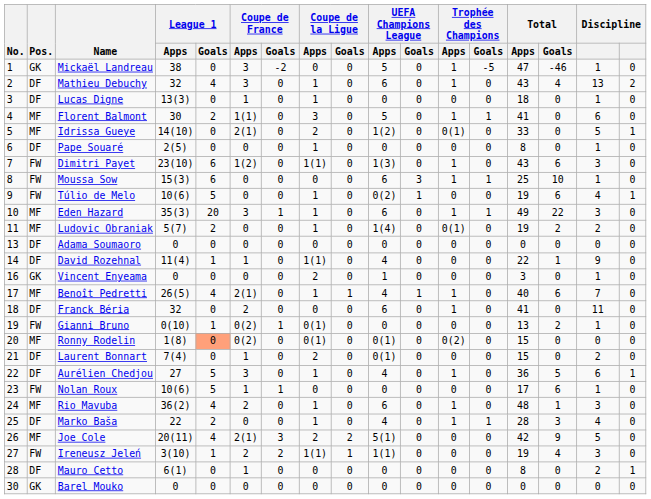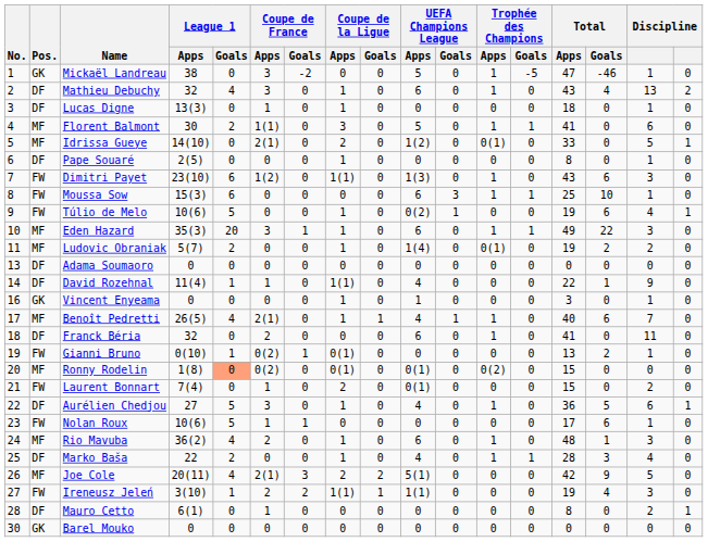 <table class="wikitable" style="text-align:center">
 <tr>
 <th rowspan="2" style="vertical-align:bottom;">No.</th>
 <th rowspan="2" style="vertical-align:bottom;">Pos.</th>
 <th rowspan="2" style="vertical-align:bottom;">Name</th>
 <th colspan="2" style="width:85px;"><a href='#'>League 1</a></th>
 <th colspan="2" style="width:85px;"><a href='#'>Coupe de France</a></th>
 <th colspan="2" style="width:85px;"><a href='#'>Coupe de la Ligue</a></th>
 <th colspan="2" style="width:85px;"><a href='#'>UEFA Champions League</a></th>
 <th colspan="2" style="width:85px;"><a href='#'>Trophée des Champions</a></th>
 <th colspan="2" style="width:85px;">Total</th>
 <th colspan="2" style="width:85px;">Discipline</th>
 </tr>
 <tr>
 <th>Apps</th>
 <th>Goals</th>
 <th>Apps</th>
 <th>Goals</th>
 <th>Apps</th>
 <th>Goals</th>
 <th>Apps</th>
 <th>Goals</th>
 <th>Apps</th>
 <th>Goals</th>
 <th>Apps</th>
 <th>Goals</th>
 <th></th>
 <th></th>
 </tr>
 <tr>
 <td align="left">1</td>
 <td align="left">GK</td>
 <td align="left"> <a href='#'>Mickaël Landreau</a></td>
 <td>38</td>
 <td>0</td>
 <td>3</td>
 <td>-2</td>
 <td>0</td>
 <td>0</td>
 <td>5</td>
 <td>0</td>
 <td>1</td>
 <td>-5</td>
 <td>47</td>
 <td>-46</td>
 <td>1</td>
 <td>0</td>
 </tr>
 <tr>
 <td align="left">2</td>
 <td align="left">DF</td>
 <td align="left"> <a href='#'>Mathieu Debuchy</a></td>
 <td>32</td>
 <td>4</td>
 <td>3</td>
 <td>0</td>
 <td>1</td>
 <td>0</td>
 <td>6</td>
 <td>0</td>
 <td>1</td>
 <td>0</td>
 <td>43</td>
 <td>4</td>
 <td>13</td>
 <td>2</td>
 </tr>
 <tr>
 <td align="left">3</td>
 <td align="left">DF</td>
 <td align="left"> <a href='#'>Lucas Digne</a></td>
 <td>13(3)</td>
 <td>0</td>
 <td>1</td>
 <td>0</td>
 <td>1</td>
 <td>0</td>
 <td>0</td>
 <td>0</td>
 <td>0</td>
 <td>0</td>
 <td>18</td>
 <td>0</td>
 <td>1</td>
 <td>0</td>
 </tr>
 <tr>
 <td align="left">4</td>
 <td align="left">MF</td>
 <td align="left"> <a href='#'>Florent Balmont</a></td>
 <td>30</td>
 <td>2</td>
 <td>1(1)</td>
 <td>0</td>
 <td>3</td>
 <td>0</td>
 <td>5</td>
 <td>0</td>
 <td>1</td>
 <td>1</td>
 <td>41</td>
 <td>0</td>
 <td>6</td>
 <td>0</td>
 </tr>
 <tr>
 <td align="left">5</td>
 <td align="left">MF</td>
 <td align="left"> <a href='#'>Idrissa Gueye</a></td>
 <td>14(10)</td>
 <td>0</td>
 <td>2(1)</td>
 <td>0</td>
 <td>2</td>
 <td>0</td>
 <td>1(2)</td>
 <td>0</td>
 <td>0(1)</td>
 <td>0</td>
 <td>33</td>
 <td>0</td>
 <td>5</td>
 <td>1</td>
 </tr>
 <tr>
 <td align="left">6</td>
 <td align="left">DF</td>
 <td align="left"> <a href='#'>Pape Souaré</a></td>
 <td>2(5)</td>
 <td>0</td>
 <td>0</td>
 <td>0</td>
 <td>1</td>
 <td>0</td>
 <td>0</td>
 <td>0</td>
 <td>0</td>
 <td>0</td>
 <td>8</td>
 <td>0</td>
 <td>1</td>
 <td>0</td>
 </tr>
 <tr>
 <td align="left">7</td>
 <td align="left">FW</td>
 <td align="left"> <a href='#'>Dimitri Payet</a></td>
 <td>23(10)</td>
 <td>6</td>
 <td>1(2)</td>
 <td>0</td>
 <td>1(1)</td>
 <td>0</td>
 <td>1(3)</td>
 <td>0</td>
 <td>1</td>
 <td>0</td>
 <td>43</td>
 <td>6</td>
 <td>3</td>
 <td>0</td>
 </tr>
 <tr>
 <td align="left">8</td>
 <td align="left">FW</td>
 <td align="left"> <a href='#'>Moussa Sow</a></td>
 <td>15(3)</td>
 <td>6</td>
 <td>0</td>
 <td>0</td>
 <td>0</td>
 <td>0</td>
 <td>6</td>
 <td>3</td>
 <td>1</td>
 <td>1</td>
 <td>25</td>
 <td>10</td>
 <td>1</td>
 <td>0</td>
 </tr>
 <tr>
 <td align="left">9</td>
 <td align="left">FW</td>
 <td align="left"> <a href='#'>Túlio de Melo</a></td>
 <td>10(6)</td>
 <td>5</td>
 <td>0</td>
 <td>0</td>
 <td>1</td>
 <td>0</td>
 <td>0(2)</td>
 <td>1</td>
 <td>0</td>
 <td>0</td>
 <td>19</td>
 <td>6</td>
 <td>4</td>
 <td>1</td>
 </tr>
 <tr>
 <td align="left">10</td>
 <td align="left">MF</td>
 <td align="left"> <a href='#'>Eden Hazard</a></td>
 <td>35(3)</td>
 <td>20</td>
 <td>3</td>
 <td>1</td>
 <td>1</td>
 <td>0</td>
 <td>6</td>
 <td>0</td>
 <td>1</td>
 <td>1</td>
 <td>49</td>
 <td>22</td>
 <td>3</td>
 <td>0</td>
 </tr>
 <tr>
 <td align="left">11</td>
 <td align="left">MF</td>
 <td align="left"> <a href='#'>Ludovic Obraniak</a></td>
 <td>5(7)</td>
 <td>2</td>
 <td>0</td>
 <td>0</td>
 <td>1</td>
 <td>0</td>
 <td>1(4)</td>
 <td>0</td>
 <td>0(1)</td>
 <td>0</td>
 <td>19</td>
 <td>2</td>
 <td>2</td>
 <td>0</td>
 </tr>
 <tr>
 <td align="left">13</td>
 <td align="left">DF</td>
 <td align="left"> <a href='#'>Adama Soumaoro</a></td>
 <td>0</td>
 <td>0</td>
 <td>0</td>
 <td>0</td>
 <td>0</td>
 <td>0</td>
 <td>0</td>
 <td>0</td>
 <td>0</td>
 <td>0</td>
 <td>0</td>
 <td>0</td>
 <td>0</td>
 <td>0</td>
 </tr>
 <tr>
 <td align="left">14</td>
 <td align="left">DF</td>
 <td align="left"> <a href='#'>David Rozehnal</a></td>
 <td>11(4)</td>
 <td>1</td>
 <td>1</td>
 <td>0</td>
 <td>1(1)</td>
 <td>0</td>
 <td>4</td>
 <td>0</td>
 <td>0</td>
 <td>0</td>
 <td>22</td>
 <td>1</td>
 <td>9</td>
 <td>0</td>
 </tr>
 <tr>
 <td align="left">16</td>
 <td align="left">GK</td>
 <td align="left"> <a href='#'>Vincent Enyeama</a></td>
 <td>0</td>
 <td>0</td>
 <td>0</td>
 <td>0</td>
-<td>2</td>
+<td>1</td>
 <td>0</td>
 <td>1</td>
 <td>0</td>
 <td>0</td>
 <td>0</td>
 <td>3</td>
 <td>0</td>
 <td>1</td>
 <td>0</td>
 </tr>
 <tr>
 <td align="left">17</td>
 <td align="left">MF</td>
 <td align="left"> <a href='#'>Benoît Pedretti</a></td>
 <td>26(5)</td>
 <td>4</td>
 <td>2(1)</td>
 <td>0</td>
 <td>1</td>
 <td>1</td>
 <td>4</td>
 <td>1</td>
 <td>1</td>
 <td>0</td>
 <td>40</td>
 <td>6</td>
 <td>7</td>
 <td>0</td>
 </tr>
 <tr>
 <td align="left">18</td>
 <td align="left">DF</td>
 <td align="left"> <a href='#'>Franck Béria</a></td>
 <td>32</td>
 <td>0</td>
 <td>2</td>
 <td>0</td>
 <td>0</td>
 <td>0</td>
 <td>6</td>
 <td>0</td>
 <td>1</td>
 <td>0</td>
 <td>41</td>
 <td>0</td>
 <td>11</td>
 <td>0</td>
 </tr>
 <tr>
 <td align="left">19</td>
 <td align="left">FW</td>
 <td align="left"> <a href='#'>Gianni Bruno</a></td>
 <td>0(10)</td>
 <td>1</td>
 <td>0(2)</td>
 <td>1</td>
 <td>0(1)</td>
 <td>0</td>
 <td>0</td>
 <td>0</td>
 <td>0</td>
 <td>0</td>
 <td>13</td>
 <td>2</td>
 <td>1</td>
 <td>0</td>
 </tr>
 <tr>
 <td align="left">20</td>
 <td align="left">MF</td>
 <td align="left"> <a href='#'>Ronny Rodelin</a></td>
 <td>1(8)</td>
 <td style="background: lightsalmon;">0</td>
 <td>0(2)</td>
 <td>0</td>
 <td>0(1)</td>
 <td>0</td>
 <td>0(1)</td>
 <td>0</td>
 <td>0(2)</td>
 <td>0</td>
 <td>15</td>
 <td>0</td>
 <td>0</td>
 <td>0</td>
 </tr>
 <tr>
 <td align="left">21</td>
-<td align="left">DF</td>
+<td align="left">FW</td>
 <td align="left"> <a href='#'>Laurent Bonnart</a></td>
 <td>7(4)</td>
 <td>0</td>
 <td>1</td>
 <td>0</td>
 <td>2</td>
 <td>0</td>
 <td>0(1)</td>
 <td>0</td>
 <td>0</td>
 <td>0</td>
 <td>15</td>
 <td>0</td>
 <td>2</td>
 <td>0</td>
 </tr>
 <tr>
 <td align="left">22</td>
 <td align="left">DF</td>
 <td align="left"> <a href='#'>Aurélien Chedjou</a></td>
 <td>27</td>
 <td>5</td>
 <td>3</td>
 <td>0</td>
 <td>1</td>
 <td>0</td>
 <td>4</td>
 <td>0</td>
 <td>1</td>
 <td>0</td>
 <td>36</td>
 <td>5</td>
 <td>6</td>
 <td>1</td>
 </tr>
 <tr>
 <td align="left">23</td>
 <td align="left">FW</td>
 <td align="left"> <a href='#'>Nolan Roux</a></td>
 <td>10(6)</td>
 <td>5</td>
 <td>1</td>
 <td>1</td>
 <td>0</td>
 <td>0</td>
 <td>0</td>
 <td>0</td>
 <td>0</td>
 <td>0</td>
 <td>17</td>
 <td>6</td>
 <td>1</td>
 <td>0</td>
 </tr>
 <tr>
 <td align="left">24</td>
 <td align="left">MF</td>
 <td align="left"> <a href='#'>Rio Mavuba</a></td>
 <td>36(2)</td>
 <td>4</td>
 <td>2</td>
 <td>0</td>
 <td>1</td>
 <td>0</td>
 <td>6</td>
 <td>0</td>
 <td>1</td>
 <td>0</td>
 <td>48</td>
 <td>1</td>
 <td>3</td>
 <td>0</td>
 </tr>
 <tr>
 <td align="left">25</td>
 <td align="left">DF</td>
 <td align="left"> <a href='#'>Marko Baša</a></td>
 <td>22</td>
 <td>2</td>
 <td>0</td>
 <td>0</td>
 <td>1</td>
 <td>0</td>
 <td>4</td>
 <td>0</td>
 <td>1</td>
 <td>1</td>
 <td>28</td>
 <td>3</td>
 <td>4</td>
 <td>0</td>
 </tr>
 <tr>
 <td align="left">26</td>
 <td align="left">MF</td>
 <td align="left"> <a href='#'>Joe Cole</a></td>
 <td>20(11)</td>
 <td>4</td>
 <td>2(1)</td>
 <td>3</td>
 <td>2</td>
 <td>2</td>
 <td>5(1)</td>
 <td>0</td>
 <td>0</td>
 <td>0</td>
 <td>42</td>
 <td>9</td>
 <td>5</td>
 <td>0</td>
 </tr>
 <tr>
 <td align="left">27</td>
 <td align="left">FW</td>
 <td align="left"> <a href='#'>Ireneusz Jeleń</a></td>
 <td>3(10)</td>
 <td>1</td>
 <td>2</td>
 <td>2</td>
 <td>1(1)</td>
 <td>1</td>
 <td>1(1)</td>
 <td>0</td>
 <td>0</td>
 <td>0</td>
 <td>19</td>
 <td>4</td>
 <td>3</td>
 <td>0</td>
 </tr>
 <tr>
 <td align="left">28</td>
 <td align="left">DF</td>
 <td align="left"> <a href='#'>Mauro Cetto</a></td>
 <td>6(1)</td>
 <td>0</td>
 <td>1</td>
 <td>0</td>
 <td>0</td>
 <td>0</td>
 <td>0</td>
 <td>0</td>
 <td>0</td>
 <td>0</td>
 <td>8</td>
 <td>0</td>
 <td>2</td>
 <td>1</td>
 </tr>
 <tr>
 <td align="left">30</td>
 <td align="left">GK</td>
 <td align="left"> <a href='#'>Barel Mouko</a></td>
 <td>0</td>
 <td>0</td>
 <td>0</td>
 <td>0</td>
 <td>0</td>
 <td>0</td>
 <td>0</td>
 <td>0</td>
 <td>0</td>
 <td>0</td>
 <td>0</td>
 <td>0</td>
 <td>0</td>
 <td>0</td>
 </tr>
 </table>
